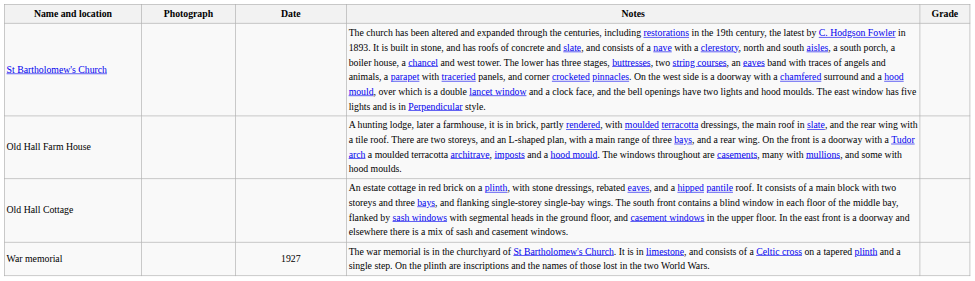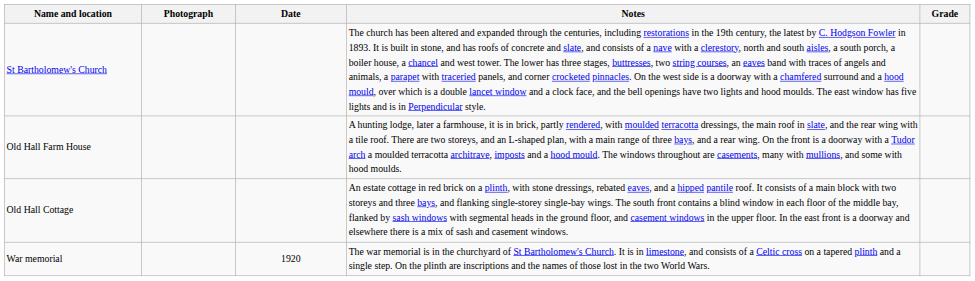 <table class="wikitable sortable plainrowheaders" style="width:100%; border:0px; text-align:left; line-height:150%">
 <tr>
 <th scope="col"  style="width:150px">Name and location</th>
 <th scope="col"  style="width:100px" class="unsortable">Photograph</th>
 <th scope="col"  style="width:120px">Date</th>
 <th scope="col"  style="width:650px" class="unsortable">Notes</th>
 <th scope="col"  style="width:50px">Grade</th>
 </tr>
 <tr>
 <td><a href='#'>St Bartholomew's Church</a><br><small></small></td>
 <td></td>
 <td align="center"></td>
 <td>The church has been altered and expanded through the centuries, including <a href='#'>restorations</a> in the 19th century, the latest by <a href='#'>C. Hodgson Fowler</a> in 1893.  It is built in stone, and has roofs of concrete and <a href='#'>slate</a>, and consists of a <a href='#'>nave</a> with a <a href='#'>clerestory</a>, north and south <a href='#'>aisles</a>, a south porch, a boiler house, a <a href='#'>chancel</a> and west tower.  The lower has three stages, <a href='#'>buttresses</a>, two <a href='#'>string courses</a>, an <a href='#'>eaves</a> band with traces of angels and animals, a <a href='#'>parapet</a> with <a href='#'>traceried</a> panels, and corner <a href='#'>crocketed</a> <a href='#'>pinnacles</a>.  On the west side is a doorway with a <a href='#'>chamfered</a> surround and a <a href='#'>hood mould</a>, over which is a double <a href='#'>lancet window</a> and a clock face, and the bell openings have two lights and hood moulds.  The east window has five lights and is in <a href='#'>Perpendicular</a> style.</td>
 <td align="center" ></td>
 </tr>
 <tr>
 <td>Old Hall Farm House<br><small></small></td>
 <td></td>
 <td align="center"></td>
 <td>A hunting lodge, later a farmhouse, it is in brick, partly <a href='#'>rendered</a>, with <a href='#'>moulded</a> <a href='#'>terracotta</a> dressings, the main roof in <a href='#'>slate</a>, and the rear wing with a tile roof.  There are two storeys, and an L-shaped plan, with a main range of three <a href='#'>bays</a>, and a rear wing.  On the front is a doorway with a <a href='#'>Tudor arch</a> a moulded terracotta <a href='#'>architrave</a>, <a href='#'>imposts</a> and a <a href='#'>hood mould</a>.  The windows throughout are <a href='#'>casements</a>, many with <a href='#'>mullions</a>, and some with hood moulds.</td>
 <td align="center" ></td>
 </tr>
 <tr>
 <td>Old Hall Cottage<br><small></small></td>
 <td></td>
 <td align="center"></td>
 <td>An estate cottage in red brick on a <a href='#'>plinth</a>, with stone dressings, rebated <a href='#'>eaves</a>, and a <a href='#'>hipped</a> <a href='#'>pantile</a> roof.  It consists of a main block with two storeys and three <a href='#'>bays</a>, and flanking single-storey single-bay wings.  The south front contains a blind window in each floor of the middle bay, flanked by <a href='#'>sash windows</a> with segmental heads in the ground floor, and <a href='#'>casement windows</a> in the upper floor.  In the east front is a doorway and elsewhere there is a mix of sash and casement windows.</td>
 <td align="center" ></td>
 </tr>
 <tr>
 <td>War memorial<br><small></small></td>
 <td></td>
-<td align="center">1927</td>
+<td align="center">1920</td>
 <td>The war memorial is in the churchyard of <a href='#'>St Bartholomew's Church</a>.  It is in <a href='#'>limestone</a>, and consists of a <a href='#'>Celtic cross</a> on a tapered <a href='#'>plinth</a> and a single step.  On the plinth are inscriptions and the names of those lost in the two World Wars.</td>
 <td align="center" ></td>
 </tr>
 <tr>
 </tr>
 </table>
